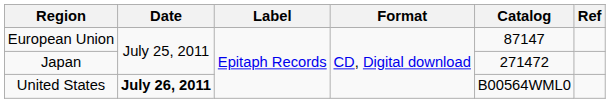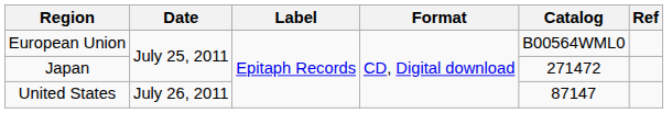 <table class="wikitable" style="text-align:center;">
 <tr>
 <th>Region</th>
 <th>Date</th>
 <th>Label</th>
 <th>Format</th>
 <th>Catalog</th>
 <th>Ref</th>
 </tr>
 <tr>
 <td>European Union</td>
 <td rowspan="2">July 25, 2011</td>
 <td rowspan="3"><a href='#'>Epitaph Records</a></td>
 <td rowspan="3"><a href='#'>CD</a>, <a href='#'>Digital download</a></td>
-<td>87147</td>
+<td>B00564WML0</td>
 <td></td>
 </tr>
 <tr>
 <td>Japan</td>
 <td>271472</td>
 <td></td>
 </tr>
 <tr>
 <td>United States</td>
-<td><strong>July 26, 2011</strong></td>
-<td>B00564WML0</td>
+<td>July 26, 2011</td>
+<td>87147</td>
 <td></td>
 </tr>
 </table>
